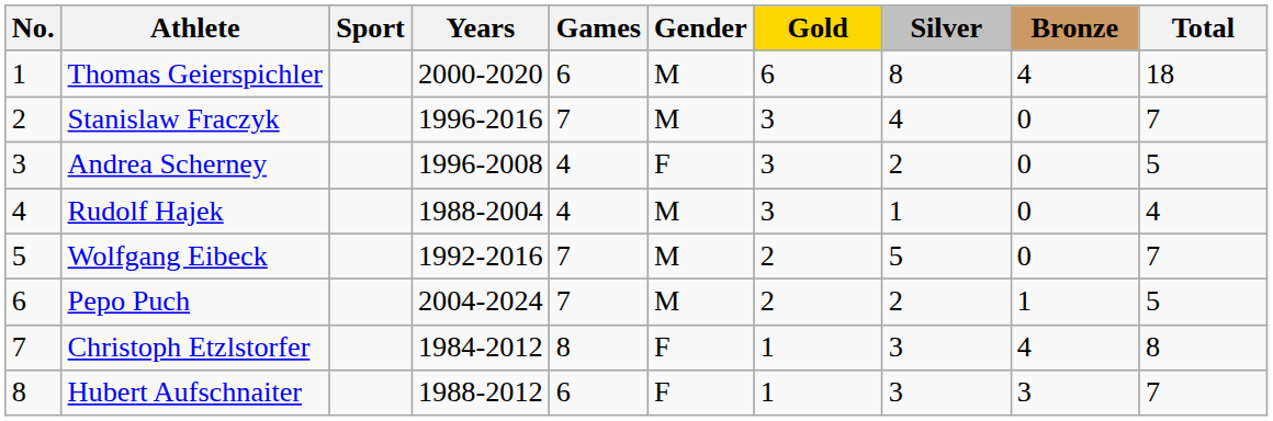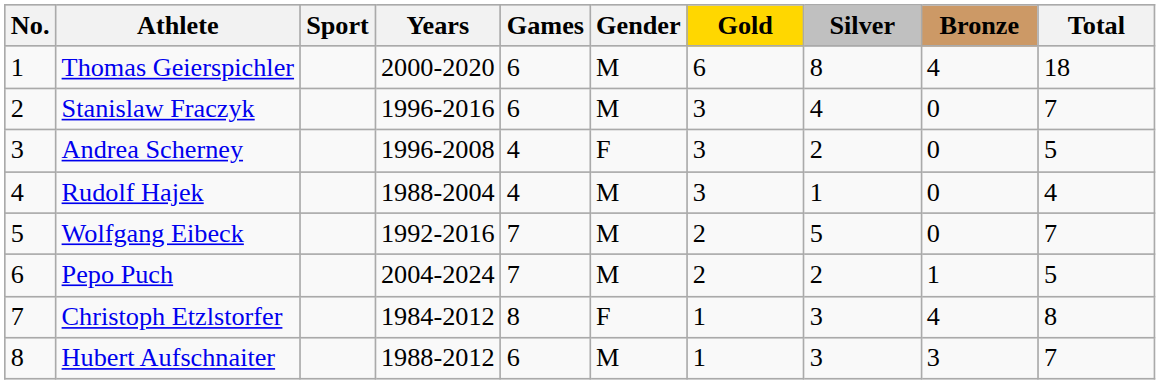 <table class="wikitable sortable">
 <tr>
 <th>No.</th>
 <th>Athlete</th>
 <th>Sport</th>
 <th>Years</th>
 <th>Games</th>
 <th>Gender</th>
 <th style="background:gold; width:4.0em; font-weight:bold;">Gold</th>
 <th style="background:silver; width:4.0em; font-weight:bold;">Silver</th>
 <th style="background:#c96; width:4.0em; font-weight:bold;">Bronze</th>
 <th style="width:4.0em;">Total</th>
 </tr>
 <tr>
 <td>1</td>
 <td><a href='#'>Thomas Geierspichler</a></td>
 <td></td>
 <td>2000-2020</td>
 <td>6</td>
 <td>M</td>
 <td>6</td>
 <td>8</td>
 <td>4</td>
 <td>18</td>
 </tr>
 <tr>
 <td>2</td>
 <td><a href='#'>Stanislaw Fraczyk</a></td>
 <td></td>
 <td>1996-2016</td>
-<td>7</td>
+<td>6</td>
 <td>M</td>
 <td>3</td>
 <td>4</td>
 <td>0</td>
 <td>7</td>
 </tr>
 <tr>
 <td>3</td>
 <td><a href='#'>Andrea Scherney</a></td>
 <td></td>
 <td>1996-2008</td>
 <td>4</td>
 <td>F</td>
 <td>3</td>
 <td>2</td>
 <td>0</td>
 <td>5</td>
 </tr>
 <tr>
 <td>4</td>
 <td><a href='#'>Rudolf Hajek</a></td>
 <td></td>
 <td>1988-2004</td>
 <td>4</td>
 <td>M</td>
 <td>3</td>
 <td>1</td>
 <td>0</td>
 <td>4</td>
 </tr>
 <tr>
 <td>5</td>
 <td><a href='#'>Wolfgang Eibeck</a></td>
 <td></td>
 <td>1992-2016</td>
 <td>7</td>
 <td>M</td>
 <td>2</td>
 <td>5</td>
 <td>0</td>
 <td>7</td>
 </tr>
 <tr>
 <td>6</td>
 <td><a href='#'>Pepo Puch</a></td>
 <td></td>
 <td>2004-2024</td>
 <td>7</td>
 <td>M</td>
 <td>2</td>
 <td>2</td>
 <td>1</td>
 <td>5</td>
 </tr>
 <tr>
 <td>7</td>
 <td><a href='#'>Christoph Etzlstorfer</a></td>
 <td><br></td>
 <td>1984-2012</td>
 <td>8</td>
 <td>F</td>
 <td>1</td>
 <td>3</td>
 <td>4</td>
 <td>8</td>
 </tr>
 <tr>
 <td>8</td>
 <td><a href='#'>Hubert Aufschnaiter</a></td>
 <td></td>
 <td>1988-2012</td>
 <td>6</td>
-<td>F</td>
+<td>M</td>
 <td>1</td>
 <td>3</td>
 <td>3</td>
 <td>7</td>
 </tr>
 </table>
